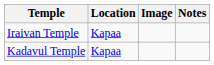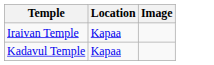 <table class="wikitable sortable" id="tableTempleWikiHI">
 <tr>
 <th>Temple</th>
 <th>Location</th>
 <th>Image</th>
-<th>Notes</th>
 </tr>
 <tr>
 <td><a href='#'>Iraivan Temple</a></td>
 <td><a href='#'>Kapaa</a></td>
-<td></td>
 <td></td>
 </tr>
 <tr>
 <td><a href='#'>Kadavul Temple</a></td>
 <td><a href='#'>Kapaa</a></td>
 <td></td>
-<td></td>
 </tr>
 </table>
